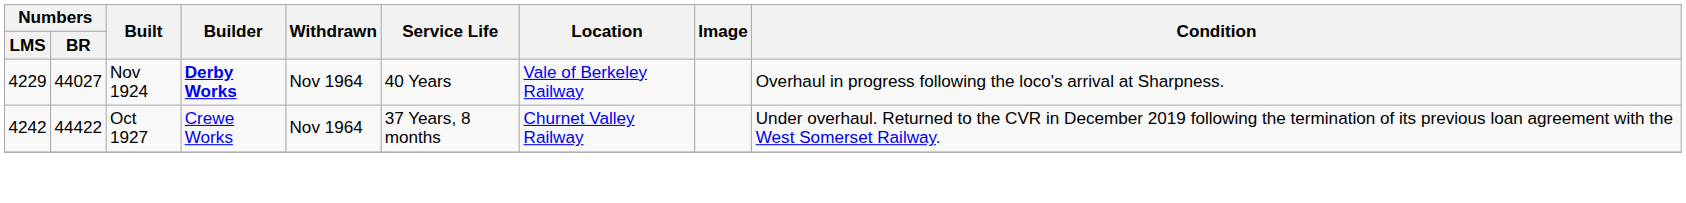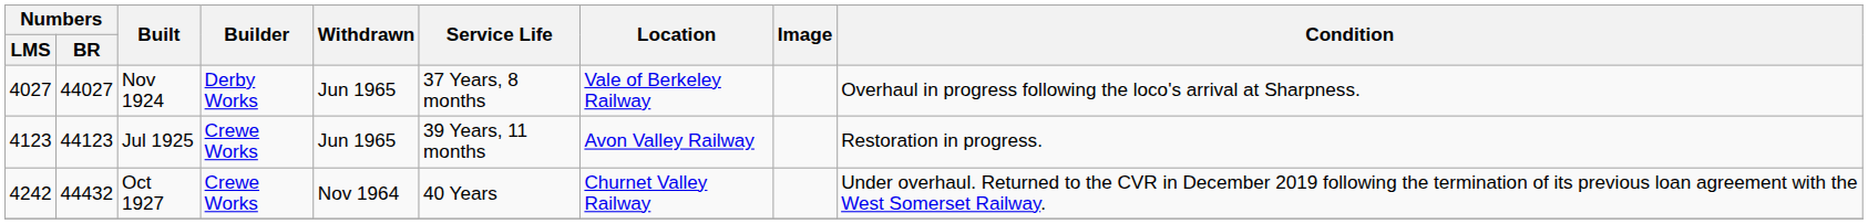 <table class="wikitable">
 <tr>
 <th colspan=2>Numbers</th>
 <th rowspan=2>Built</th>
 <th rowspan=2>Builder</th>
 <th rowspan=2>Withdrawn</th>
 <th rowspan=2>Service Life</th>
 <th rowspan=2>Location</th>
 <th rowspan=2>Image</th>
 <th rowspan=2>Condition</th>
 </tr>
 <tr>
 <th>LMS</th>
 <th>BR</th>
 </tr>
 <tr>
-<td>4229</td>
+<td>4027</td>
 <td>44027</td>
 <td>Nov 1924</td>
-<td><strong><a href='#'>Derby Works</a></strong></td>
-<td>Nov 1964</td>
-<td>40 Years</td>
+<td><a href='#'>Derby Works</a></td>
+<td>Jun 1965</td>
+<td>37 Years, 8 months</td>
 <td><a href='#'>Vale of Berkeley Railway</a></td>
 <td></td>
 <td>Overhaul in progress following the loco's arrival at Sharpness.</td>
 </tr>
 <tr>
+<td>4123</td>
+<td>44123</td>
+<td>Jul 1925</td>
+<td><a href='#'>Crewe Works</a></td>
+<td>Jun 1965</td>
+<td>39 Years, 11 months</td>
+<td><a href='#'>Avon Valley Railway</a></td>
+<td></td>
+<td>Restoration in progress.</td>
+</tr>
+<tr>
 <td>4242</td>
-<td>44422</td>
+<td>44432</td>
 <td>Oct 1927</td>
 <td><a href='#'>Crewe Works</a></td>
 <td>Nov 1964</td>
-<td>37 Years, 8 months</td>
+<td>40 Years</td>
 <td><a href='#'>Churnet Valley Railway</a></td>
 <td></td>
 <td>Under overhaul. Returned to the CVR in December 2019 following the termination of its previous loan agreement with the <a href='#'>West Somerset Railway</a>.</td>
 </tr>
 <tr>
 </tr>
 </table>
